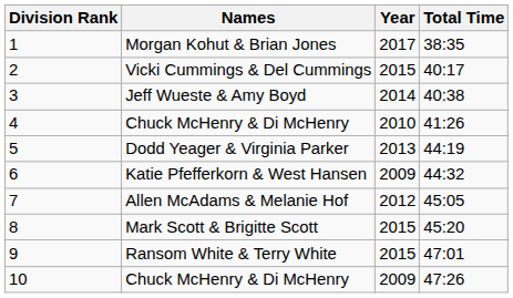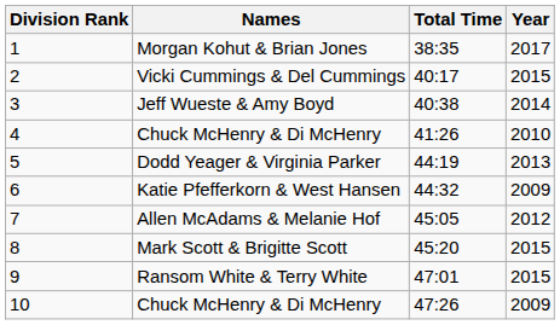 <table class="wikitable sortable">
 <tr>
 <th>Division Rank</th>
 <th>Names</th>
+<th>Total Time</th>
 <th>Year</th>
-<th>Total Time</th>
 </tr>
 <tr>
 <td>1</td>
 <td>Morgan Kohut & Brian Jones</td>
+<td>38:35</td>
 <td>2017</td>
-<td>38:35</td>
 </tr>
 <tr>
 <td>2</td>
 <td>Vicki Cummings & Del Cummings</td>
+<td>40:17</td>
 <td>2015</td>
-<td>40:17</td>
 </tr>
 <tr>
 <td>3</td>
 <td>Jeff Wueste & Amy Boyd</td>
+<td>40:38</td>
 <td>2014</td>
-<td>40:38</td>
 </tr>
 <tr>
 <td>4</td>
 <td>Chuck McHenry & Di McHenry</td>
+<td>41:26</td>
 <td>2010</td>
-<td>41:26</td>
 </tr>
 <tr>
 <td>5</td>
 <td>Dodd Yeager & Virginia Parker</td>
+<td>44:19</td>
 <td>2013</td>
-<td>44:19</td>
 </tr>
 <tr>
 <td>6</td>
 <td>Katie Pfefferkorn & West Hansen</td>
+<td>44:32</td>
 <td>2009</td>
-<td>44:32</td>
 </tr>
 <tr>
 <td>7</td>
 <td>Allen McAdams & Melanie Hof</td>
+<td>45:05</td>
 <td>2012</td>
-<td>45:05</td>
 </tr>
 <tr>
 <td>8</td>
 <td>Mark Scott & Brigitte Scott</td>
+<td>45:20</td>
 <td>2015</td>
-<td>45:20</td>
 </tr>
 <tr>
 <td>9</td>
 <td>Ransom White & Terry White</td>
+<td>47:01</td>
 <td>2015</td>
-<td>47:01</td>
 </tr>
 <tr>
 <td>10</td>
 <td>Chuck McHenry & Di McHenry</td>
+<td>47:26</td>
 <td>2009</td>
-<td>47:26</td>
 </tr>
 </table>
